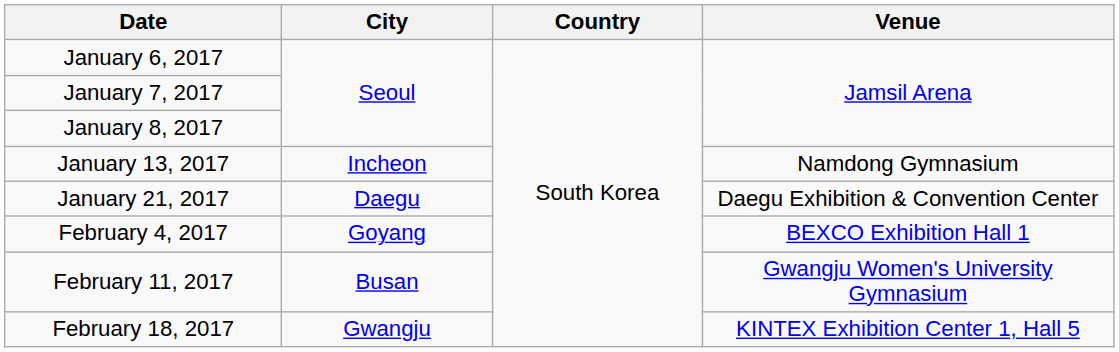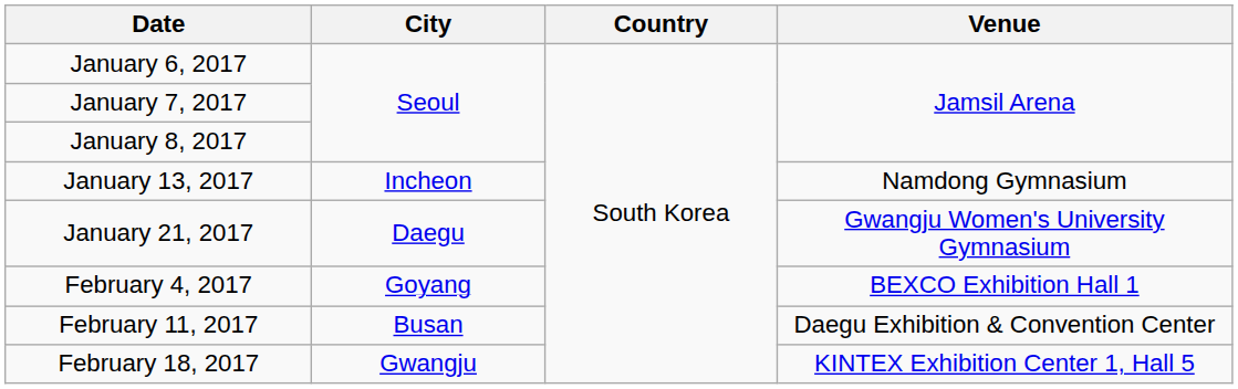 <table class="wikitable" style="text-align:center;">
 <tr>
 <th scope="col" style="width:12em;">Date</th>
 <th scope="col" style="width:9em;">City</th>
 <th scope="col" style="width:9em;">Country</th>
 <th scope="col" style="width:18em;">Venue</th>
 </tr>
 <tr>
 <td>January 6, 2017</td>
 <td rowspan="3"><a href='#'>Seoul</a></td>
 <td rowspan="8">South Korea</td>
 <td rowspan="3"><a href='#'>Jamsil Arena</a></td>
 </tr>
 <tr>
 <td>January 7, 2017</td>
 </tr>
 <tr>
 <td>January 8, 2017</td>
 </tr>
 <tr>
 <td>January 13, 2017</td>
 <td><a href='#'>Incheon</a></td>
 <td>Namdong Gymnasium</td>
 </tr>
 <tr>
 <td>January 21, 2017</td>
 <td><a href='#'>Daegu</a></td>
-<td>Daegu Exhibition & Convention Center</td>
+<td><a href='#'>Gwangju Women's University Gymnasium</a></td>
 </tr>
 <tr>
 <td>February 4, 2017</td>
 <td><a href='#'>Goyang</a></td>
 <td><a href='#'>BEXCO Exhibition Hall 1</a></td>
 </tr>
 <tr>
 <td>February 11, 2017</td>
 <td><a href='#'>Busan</a></td>
-<td><a href='#'>Gwangju Women's University Gymnasium</a></td>
+<td>Daegu Exhibition & Convention Center</td>
 </tr>
 <tr>
 <td>February 18, 2017</td>
 <td><a href='#'>Gwangju</a></td>
 <td><a href='#'>KINTEX Exhibition Center 1, Hall 5</a></td>
 </tr>
 </table>
